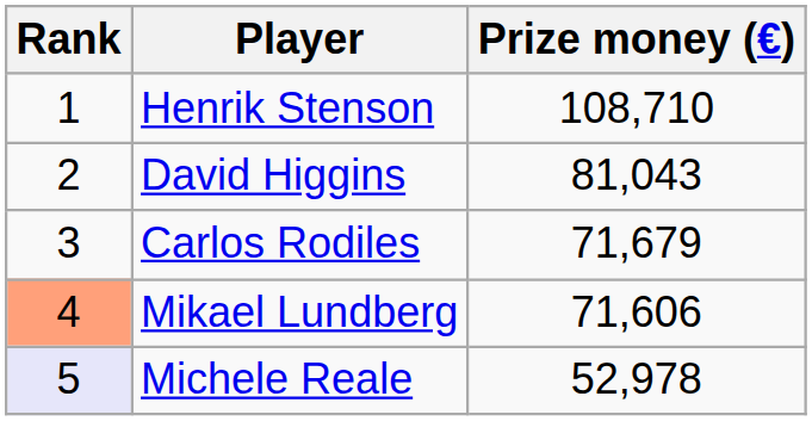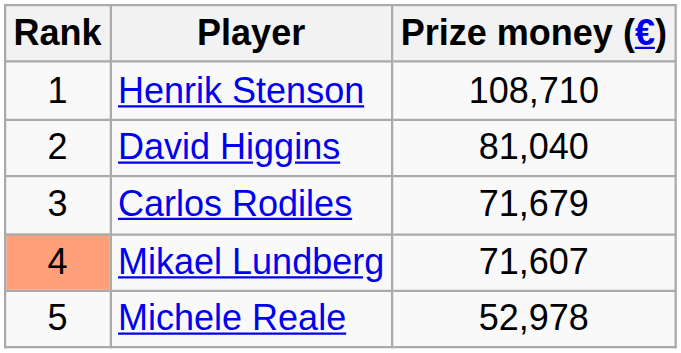 <table class="wikitable">
 <tr>
 <th>Rank</th>
 <th>Player</th>
 <th>Prize money (<a href='#'>€</a>)</th>
 </tr>
 <tr>
 <td align=center>1</td>
 <td> <a href='#'>Henrik Stenson</a></td>
 <td align=center>108,710</td>
 </tr>
 <tr>
 <td align=center>2</td>
 <td> <a href='#'>David Higgins</a></td>
-<td align=center>81,043</td>
+<td align=center>81,040</td>
 </tr>
 <tr>
 <td align=center>3</td>
 <td> <a href='#'>Carlos Rodiles</a></td>
 <td align=center>71,679</td>
 </tr>
 <tr>
 <td align=center style="background: lightsalmon;">4</td>
 <td> <a href='#'>Mikael Lundberg</a></td>
-<td align=center>71,606</td>
+<td align=center>71,607</td>
 </tr>
 <tr>
-<td align=center style="background: lavender;">5</td>
+<td align=center>5</td>
 <td> <a href='#'>Michele Reale</a></td>
 <td align=center>52,978</td>
 </tr>
 </table>
